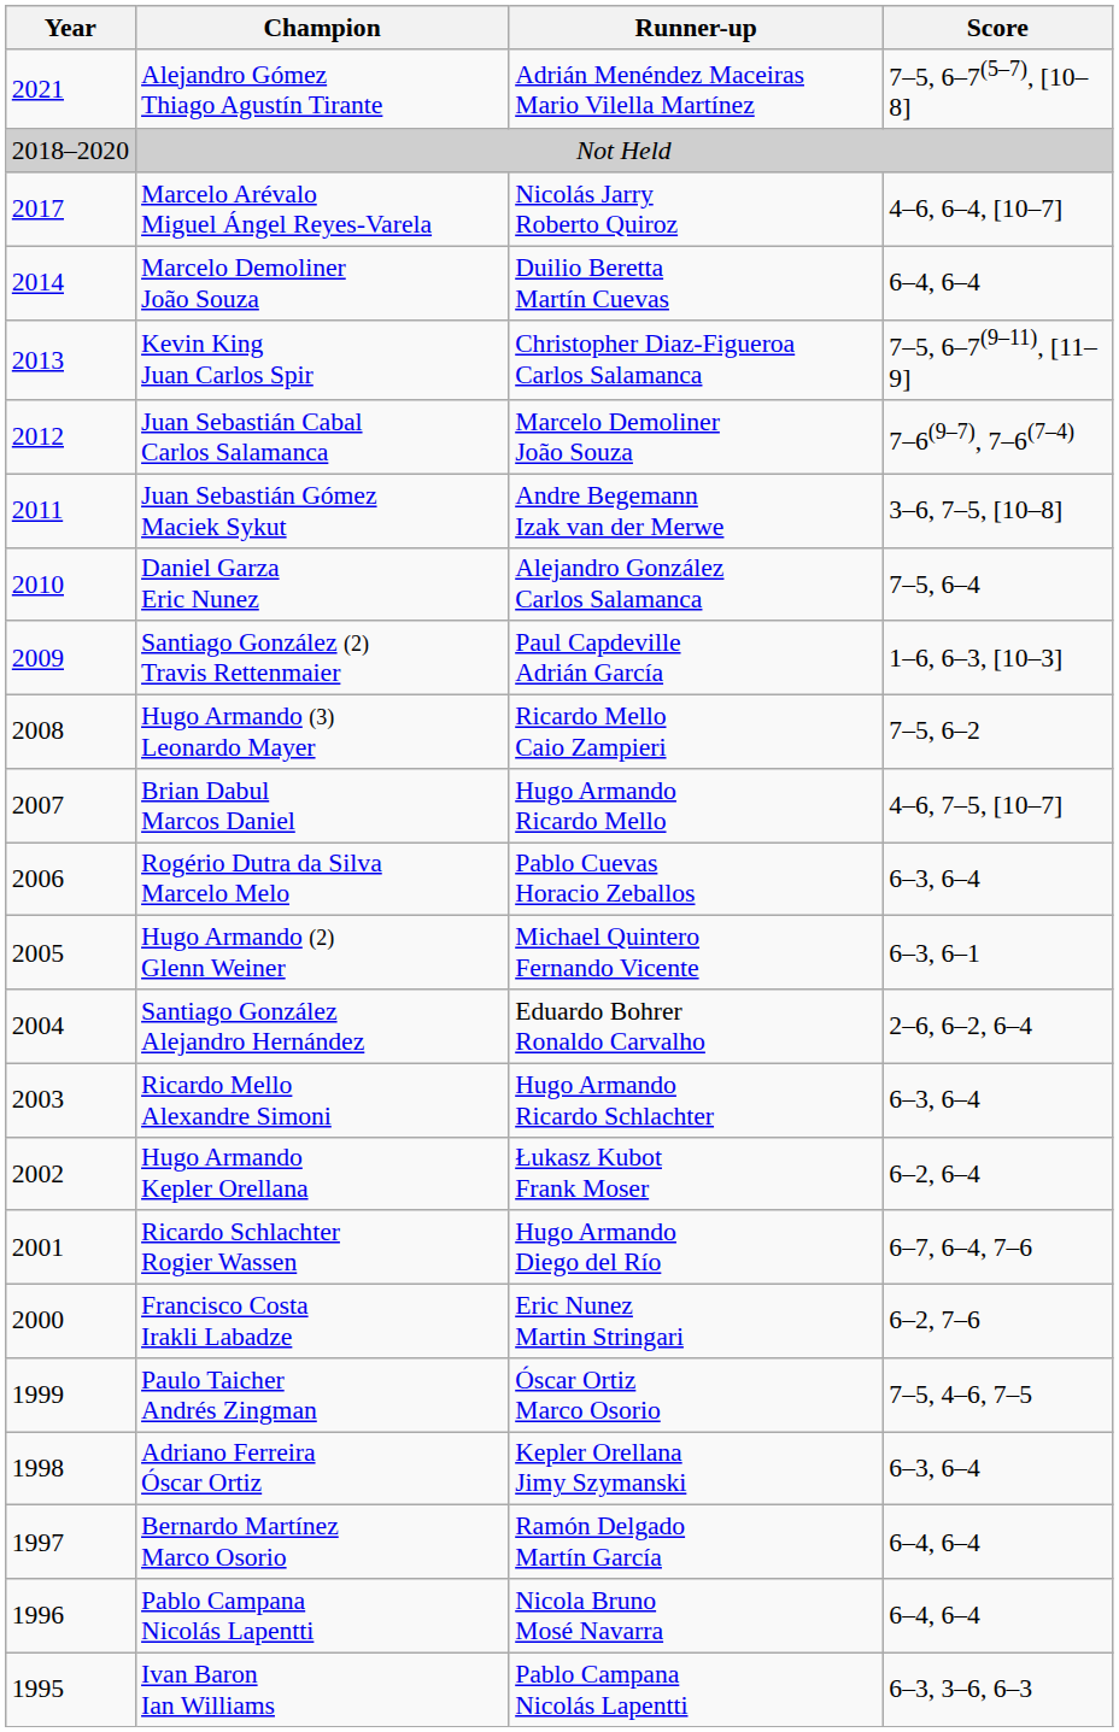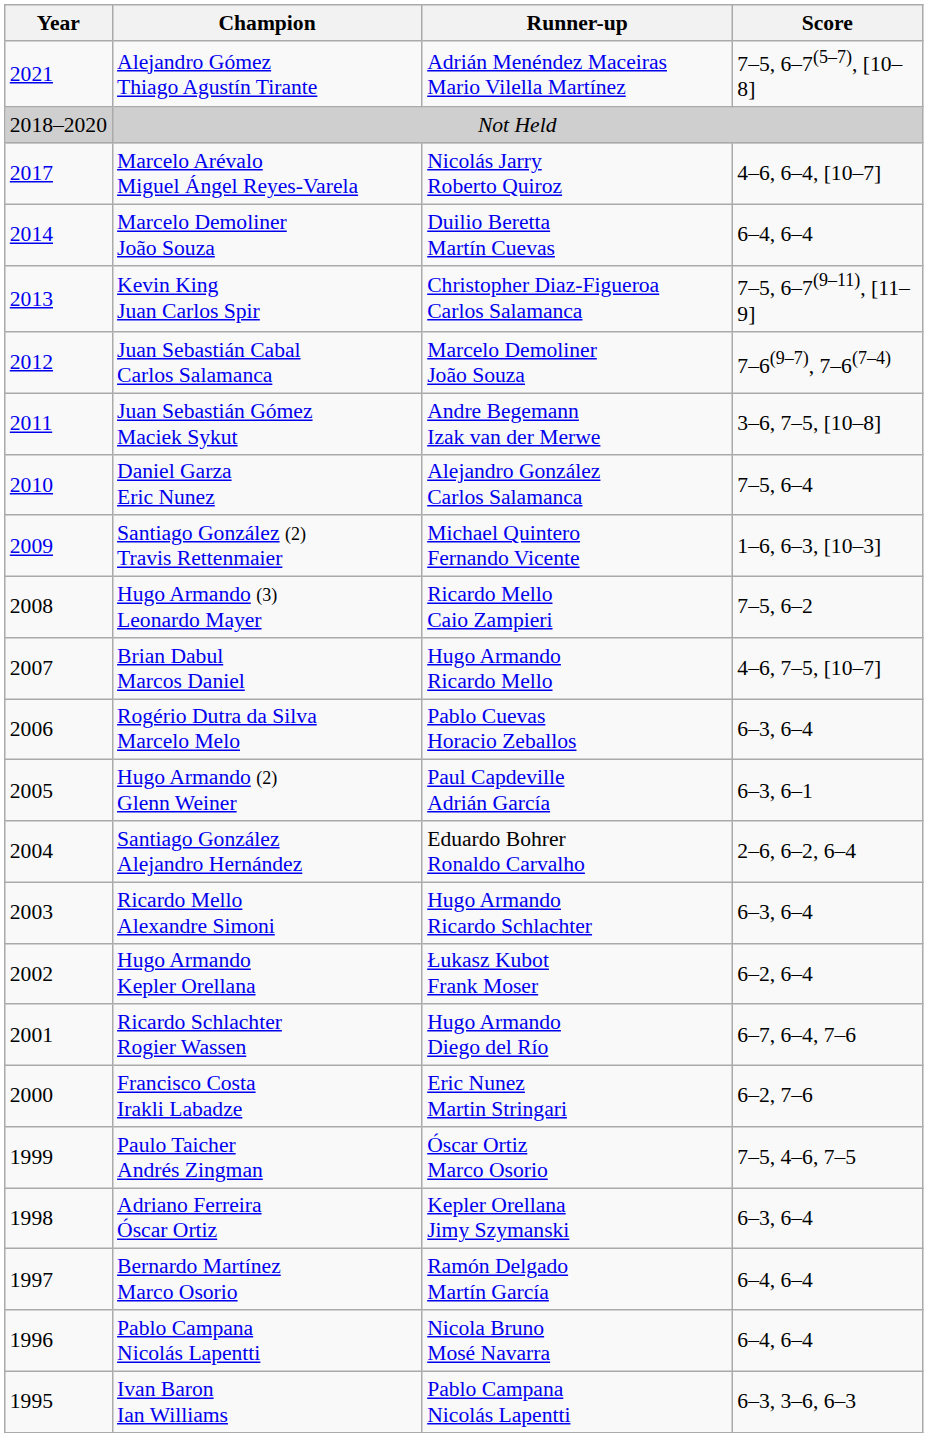 <table class="wikitable" style="font-size:90%">
 <tr>
 <th>Year</th>
 <th width="200">Champion</th>
 <th width="200">Runner-up</th>
 <th width="120">Score</th>
 </tr>
 <tr>
 <td><a href='#'>2021</a></td>
 <td> <a href='#'>Alejandro Gómez</a><br> <a href='#'>Thiago Agustín Tirante</a></td>
 <td> <a href='#'>Adrián Menéndez Maceiras</a><br> <a href='#'>Mario Vilella Martínez</a></td>
 <td>7–5, 6–7<sup>(5–7)</sup>, [10–8]</td>
 </tr>
 <tr>
 <td style="background:#cfcfcf">2018–2020</td>
 <td colspan=3 align=center style="background:#cfcfcf"><em>Not Held</em></td>
 </tr>
 <tr>
 <td><a href='#'>2017</a></td>
 <td> <a href='#'>Marcelo Arévalo</a><br> <a href='#'>Miguel Ángel Reyes-Varela</a></td>
 <td> <a href='#'>Nicolás Jarry</a><br> <a href='#'>Roberto Quiroz</a></td>
 <td>4–6, 6–4, [10–7]</td>
 </tr>
 <tr>
 <td><a href='#'>2014</a></td>
 <td> <a href='#'>Marcelo Demoliner</a><br> <a href='#'>João Souza</a></td>
 <td> <a href='#'>Duilio Beretta</a><br> <a href='#'>Martín Cuevas</a></td>
 <td>6–4, 6–4</td>
 </tr>
 <tr>
 <td><a href='#'>2013</a></td>
 <td> <a href='#'>Kevin King</a><br> <a href='#'>Juan Carlos Spir</a></td>
 <td> <a href='#'>Christopher Diaz-Figueroa</a><br> <a href='#'>Carlos Salamanca</a></td>
 <td>7–5, 6–7<sup>(9–11)</sup>, [11–9]</td>
 </tr>
 <tr>
 <td><a href='#'>2012</a></td>
 <td> <a href='#'>Juan Sebastián Cabal</a><br> <a href='#'>Carlos Salamanca</a></td>
 <td> <a href='#'>Marcelo Demoliner</a><br> <a href='#'>João Souza</a></td>
 <td>7–6<sup>(9–7)</sup>, 7–6<sup>(7–4)</sup></td>
 </tr>
 <tr>
 <td><a href='#'>2011</a></td>
 <td> <a href='#'>Juan Sebastián Gómez</a><br>  <a href='#'>Maciek Sykut</a></td>
 <td> <a href='#'>Andre Begemann</a> <br>  <a href='#'>Izak van der Merwe</a></td>
 <td>3–6, 7–5, [10–8]</td>
 </tr>
 <tr>
 <td><a href='#'>2010</a></td>
 <td> <a href='#'>Daniel Garza</a><br>  <a href='#'>Eric Nunez</a></td>
 <td> <a href='#'>Alejandro González</a> <br>  <a href='#'>Carlos Salamanca</a></td>
 <td>7–5, 6–4</td>
 </tr>
 <tr>
 <td><a href='#'>2009</a></td>
 <td> <a href='#'>Santiago González</a> <small>(2)</small><br>  <a href='#'>Travis Rettenmaier</a></td>
-<td> <a href='#'>Paul Capdeville</a> <br>  <a href='#'>Adrián García</a></td>
+<td> <a href='#'>Michael Quintero</a> <br>  <a href='#'>Fernando Vicente</a></td>
 <td>1–6, 6–3, [10–3]</td>
 </tr>
 <tr>
 <td>2008</td>
 <td> <a href='#'>Hugo Armando</a> <small>(3)</small><br>  <a href='#'>Leonardo Mayer</a></td>
 <td> <a href='#'>Ricardo Mello</a> <br>  <a href='#'>Caio Zampieri</a></td>
 <td>7–5, 6–2</td>
 </tr>
 <tr>
 <td>2007</td>
 <td> <a href='#'>Brian Dabul</a><br>  <a href='#'>Marcos Daniel</a></td>
 <td> <a href='#'>Hugo Armando</a> <br>  <a href='#'>Ricardo Mello</a></td>
 <td>4–6, 7–5, [10–7]</td>
 </tr>
 <tr>
 <td>2006</td>
 <td> <a href='#'>Rogério Dutra da Silva</a><br>  <a href='#'>Marcelo Melo</a></td>
 <td> <a href='#'>Pablo Cuevas</a> <br>  <a href='#'>Horacio Zeballos</a></td>
 <td>6–3, 6–4</td>
 </tr>
 <tr>
 <td>2005</td>
 <td> <a href='#'>Hugo Armando</a> <small>(2)</small> <br>  <a href='#'>Glenn Weiner</a></td>
-<td> <a href='#'>Michael Quintero</a> <br>  <a href='#'>Fernando Vicente</a></td>
+<td> <a href='#'>Paul Capdeville</a> <br>  <a href='#'>Adrián García</a></td>
 <td>6–3, 6–1</td>
 </tr>
 <tr>
 <td>2004</td>
 <td> <a href='#'>Santiago González</a><br>  <a href='#'>Alejandro Hernández</a></td>
 <td> Eduardo Bohrer <br>  <a href='#'>Ronaldo Carvalho</a></td>
 <td>2–6, 6–2, 6–4</td>
 </tr>
 <tr>
 <td>2003</td>
 <td> <a href='#'>Ricardo Mello</a><br>  <a href='#'>Alexandre Simoni</a></td>
 <td> <a href='#'>Hugo Armando</a> <br>  <a href='#'>Ricardo Schlachter</a></td>
 <td>6–3, 6–4</td>
 </tr>
 <tr>
 <td>2002</td>
 <td> <a href='#'>Hugo Armando</a><br>  <a href='#'>Kepler Orellana</a></td>
 <td> <a href='#'>Łukasz Kubot</a> <br>  <a href='#'>Frank Moser</a></td>
 <td>6–2, 6–4</td>
 </tr>
 <tr>
 <td>2001</td>
 <td> <a href='#'>Ricardo Schlachter</a> <br>  <a href='#'>Rogier Wassen</a></td>
 <td> <a href='#'>Hugo Armando</a> <br>  <a href='#'>Diego del Río</a></td>
 <td>6–7, 6–4, 7–6</td>
 </tr>
 <tr>
 <td>2000</td>
 <td> <a href='#'>Francisco Costa</a><br>  <a href='#'>Irakli Labadze</a></td>
 <td> <a href='#'>Eric Nunez</a> <br>  <a href='#'>Martin Stringari</a></td>
 <td>6–2, 7–6</td>
 </tr>
 <tr>
 <td>1999</td>
 <td> <a href='#'>Paulo Taicher</a><br>  <a href='#'>Andrés Zingman</a></td>
 <td> <a href='#'>Óscar Ortiz</a> <br>  <a href='#'>Marco Osorio</a></td>
 <td>7–5, 4–6, 7–5</td>
 </tr>
 <tr>
 <td>1998</td>
 <td> <a href='#'>Adriano Ferreira</a><br>  <a href='#'>Óscar Ortiz</a></td>
 <td> <a href='#'>Kepler Orellana</a> <br>  <a href='#'>Jimy Szymanski</a></td>
 <td>6–3, 6–4</td>
 </tr>
 <tr>
 <td>1997</td>
 <td> <a href='#'>Bernardo Martínez</a> <br>  <a href='#'>Marco Osorio</a></td>
 <td> <a href='#'>Ramón Delgado</a> <br>  <a href='#'>Martín García</a></td>
 <td>6–4, 6–4</td>
 </tr>
 <tr>
 <td>1996</td>
 <td> <a href='#'>Pablo Campana</a> <br>  <a href='#'>Nicolás Lapentti</a></td>
 <td> <a href='#'>Nicola Bruno</a> <br>  <a href='#'>Mosé Navarra</a></td>
 <td>6–4, 6–4</td>
 </tr>
 <tr>
 <td>1995</td>
 <td> <a href='#'>Ivan Baron</a> <br>  <a href='#'>Ian Williams</a></td>
 <td> <a href='#'>Pablo Campana</a> <br>  <a href='#'>Nicolás Lapentti</a></td>
 <td>6–3, 3–6, 6–3</td>
 </tr>
 </table>
